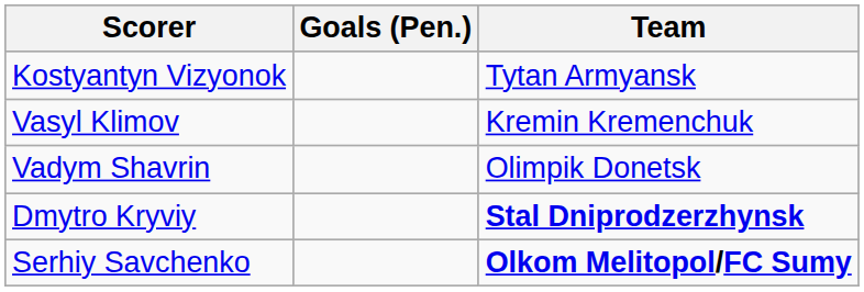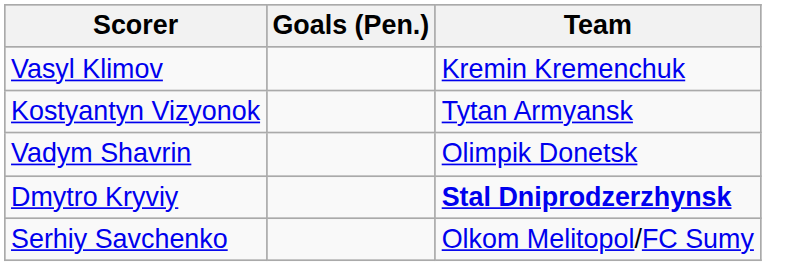 <table class="wikitable">
 <tr>
 <th>Scorer</th>
 <th>Goals (Pen.)</th>
 <th>Team</th>
 </tr>
 <tr>
+<td> <a href='#'>Vasyl Klimov</a></td>
+<td></td>
+<td><a href='#'>Kremin Kremenchuk</a></td>
+</tr>
+<tr>
 <td> <a href='#'>Kostyantyn Vizyonok</a></td>
 <td></td>
 <td><a href='#'>Tytan Armyansk</a></td>
-</tr>
-<tr>
-<td> <a href='#'>Vasyl Klimov</a></td>
-<td></td>
-<td><a href='#'>Kremin Kremenchuk</a></td>
 </tr>
 <tr>
 <td> <a href='#'>Vadym Shavrin</a></td>
 <td></td>
 <td><a href='#'>Olimpik Donetsk</a></td>
 </tr>
 <tr>
 <td> <a href='#'>Dmytro Kryviy</a></td>
 <td></td>
 <td><strong><a href='#'>Stal Dniprodzerzhynsk</a></strong></td>
 </tr>
 <tr>
 <td> <a href='#'>Serhiy Savchenko</a></td>
 <td></td>
-<td><strong><a href='#'>Olkom Melitopol</a>/<a href='#'>FC Sumy</a></strong></td>
+<td><a href='#'>Olkom Melitopol</a>/<a href='#'>FC Sumy</a></td>
 </tr>
 </table>
